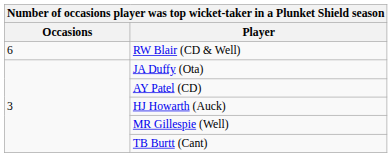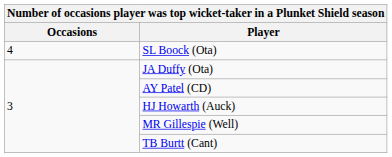 <table class="wikitable">
 <tr>
 <th colspan="2"><strong>Number  of occasions player was top wicket-taker in a Plunket Shield season</strong></th>
 </tr>
 <tr>
 <th><strong>Occasions</strong></th>
 <th><strong>Player</strong></th>
 </tr>
 <tr>
-<td>6</td>
-<td><a href='#'>RW Blair</a> (CD & Well)</td>
+<td>4</td>
+<td><a href='#'>SL Boock</a> (Ota)</td>
 </tr>
 <tr>
 <td rowspan="5">3</td>
 <td><a href='#'>JA Duffy</a> (Ota)</td>
 </tr>
 <tr>
 <td><a href='#'>AY Patel</a> (CD)</td>
 </tr>
 <tr>
 <td><a href='#'>HJ Howarth</a> (Auck)</td>
 </tr>
 <tr>
 <td><a href='#'>MR Gillespie</a> (Well)</td>
 </tr>
 <tr>
 <td><a href='#'>TB Burtt</a> (Cant)</td>
 </tr>
 </table>
